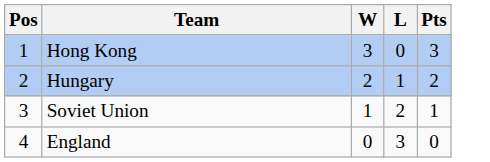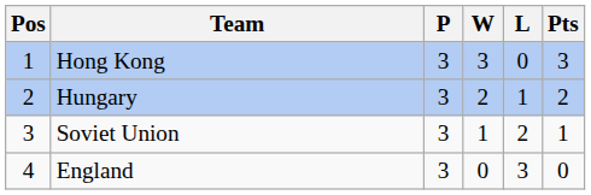 <table class="wikitable" style="font-size: 100%">
 <tr>
 <th width=15>Pos</th>
 <th width=250>Team</th>
+<th width=20>P</th>
 <th width=20>W</th>
 <th width=20>L</th>
 <th width=20>Pts</th>
 </tr>
 <tr align=center style="background: #b2ccf4;">
 <td>1</td>
 <td align="left"> Hong Kong</td>
 <td>3</td>
+<td>3</td>
 <td>0</td>
 <td>3</td>
 </tr>
 <tr align=center style="background: #b2ccf4;">
 <td>2</td>
 <td align="left"> Hungary</td>
+<td>3</td>
 <td>2</td>
 <td>1</td>
 <td>2</td>
 </tr>
 <tr align=center>
 <td>3</td>
 <td align="left"> Soviet Union</td>
+<td>3</td>
 <td>1</td>
 <td>2</td>
 <td>1</td>
 </tr>
 <tr align=center>
 <td>4</td>
 <td align="left"> England</td>
+<td>3</td>
 <td>0</td>
 <td>3</td>
 <td>0</td>
 </tr>
 </table>
